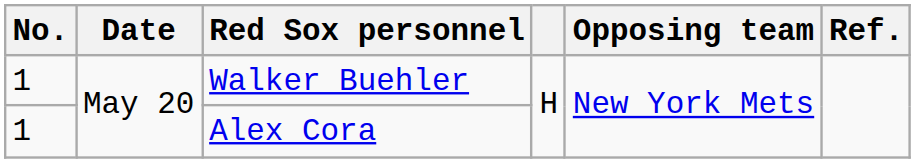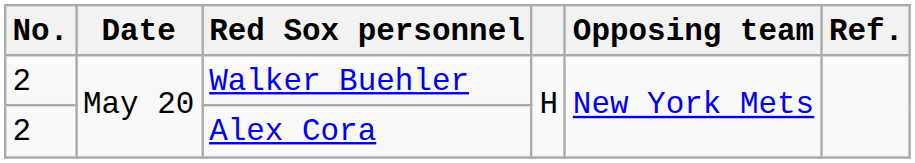 <table class="wikitable">
 <tr>
 <th>No.</th>
 <th>Date</th>
 <th>Red Sox personnel</th>
 <th></th>
 <th>Opposing team</th>
 <th>Ref.</th>
 </tr>
 <tr>
-<td>1</td>
+<td>2</td>
 <td rowspan="2">May 20</td>
 <td><a href='#'>Walker Buehler</a></td>
 <td rowspan="2">H</td>
 <td rowspan="2"><a href='#'>New York Mets</a></td>
 <td rowspan="2"></td>
 </tr>
 <tr>
-<td>1</td>
+<td>2</td>
 <td><a href='#'>Alex Cora</a></td>
 </tr>
 </table>
